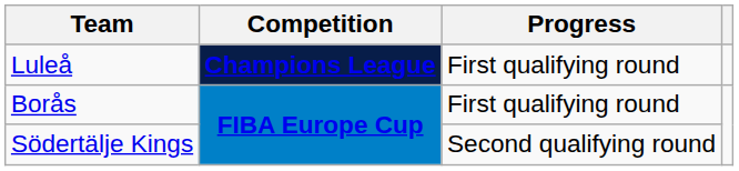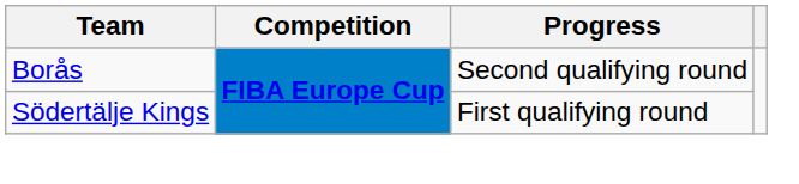 <table class="wikitable sortable">
 <tr>
 <th>Team</th>
 <th>Competition</th>
 <th>Progress</th>
 <th></th>
 </tr>
 <tr>
-<td><a href='#'> Luleå</a></td>
-<td rowspan="1" style="background-color:#071D49;color:#D0D3D4;text-align:center"><strong><a href='#'><span>Champions League</span></a></strong></td>
-<td>First qualifying round</td>
-<td rowspan=1 style="text-align:center"></td>
-</tr>
-<tr>
 <td><a href='#'>Borås</a></td>
 <td rowspan=2  style="background-color:#0080C8;color:white;text-align:center"><strong><a href='#'><span>FIBA Europe Cup</span></a></strong></td>
-<td>First qualifying round</td>
+<td>Second qualifying round</td>
 <td rowspan=2 style="text-align:center"></td>
 </tr>
 <tr>
 <td><a href='#'>Södertälje Kings</a></td>
-<td>Second qualifying round</td>
+<td>First qualifying round</td>
 </tr>
 </table>
